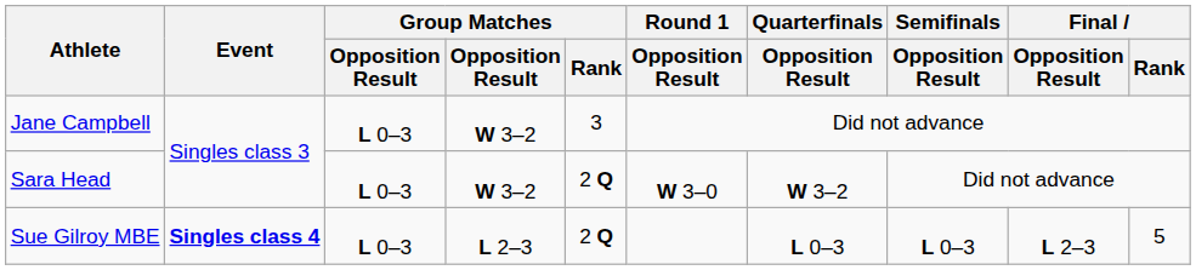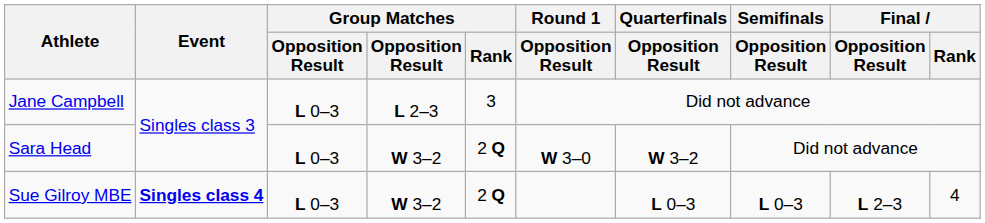 <table class=wikitable style="font-size:90%">
 <tr>
 <th rowspan="2">Athlete</th>
 <th rowspan="2">Event</th>
 <th colspan="3">Group Matches</th>
 <th>Round 1</th>
 <th>Quarterfinals</th>
 <th>Semifinals</th>
 <th colspan="2">Final / </th>
 </tr>
 <tr>
 <th>Opposition<br>Result</th>
 <th>Opposition<br>Result</th>
 <th>Rank</th>
 <th>Opposition<br>Result</th>
 <th>Opposition<br>Result</th>
 <th>Opposition<br>Result</th>
 <th>Opposition<br>Result</th>
 <th>Rank</th>
 </tr>
 <tr align=center>
 <td align=left><a href='#'>Jane Campbell</a></td>
 <td style="text-align:left;" rowspan="2"><a href='#'>Singles class 3</a></td>
 <td><br><strong>L</strong> 0–3</td>
-<td><br><strong>W</strong> 3–2</td>
+<td><br><strong>L</strong> 2–3</td>
 <td>3</td>
 <td colspan="5">Did not advance</td>
 </tr>
 <tr align=center>
 <td align=left><a href='#'>Sara Head</a></td>
 <td><br><strong>L</strong> 0–3</td>
 <td><br><strong>W</strong> 3–2</td>
 <td>2 <strong>Q</strong></td>
 <td><br><strong>W</strong> 3–0</td>
 <td><br><strong>W</strong> 3–2</td>
 <td colspan="3">Did not advance</td>
 </tr>
 <tr align=center>
 <td align=left><a href='#'>Sue Gilroy MBE</a></td>
 <td align=left><strong><a href='#'>Singles class 4</a></strong></td>
 <td><br><strong>L</strong> 0–3</td>
-<td><br><strong>L</strong> 2–3</td>
+<td><br><strong>W</strong> 3–2</td>
 <td>2 <strong>Q</strong></td>
 <td></td>
 <td><br><strong>L</strong> 0–3</td>
 <td><br><strong>L</strong> 0–3</td>
 <td><br><strong>L</strong> 2–3</td>
-<td>5</td>
+<td>4</td>
 </tr>
 </table>
